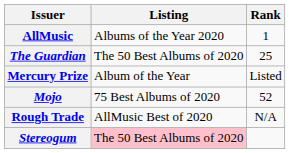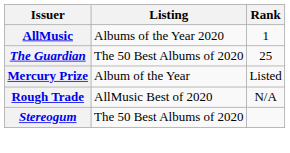 <table class="wikitable plainrowheaders">
 <tr>
 <th scope="col">Issuer</th>
 <th scope="col">Listing</th>
 <th scope="col">Rank</th>
 </tr>
 <tr>
 <th scope="row"><a href='#'>AllMusic</a></th>
 <td>Albums of the Year 2020</td>
 <td style="text-align:center;">1</td>
 </tr>
 <tr>
 <th scope="row"><em><a href='#'>The Guardian</a></em></th>
 <td>The 50 Best Albums of 2020</td>
 <td style="text-align:center;">25</td>
 </tr>
 <tr>
 <th scope="row"><a href='#'>Mercury Prize</a></th>
 <td>Album of the Year</td>
 <td style="text-align:center;">Listed</td>
 </tr>
 <tr>
-<th scope="row"><em><a href='#'>Mojo</a></em></th>
-<td>75 Best Albums of 2020</td>
-<td style="text-align:center;">52</td>
-</tr>
-<tr>
 <th scope="row"><a href='#'>Rough Trade</a></th>
 <td>AllMusic Best of 2020</td>
 <td style="text-align:center;">N/A</td>
 </tr>
 <tr>
 <th scope="row"><em><a href='#'>Stereogum</a></em></th>
-<td style="background: pink;">The 50 Best Albums of 2020</td>
+<td>The 50 Best Albums of 2020</td>
 <td></td>
 </tr>
 </table>
